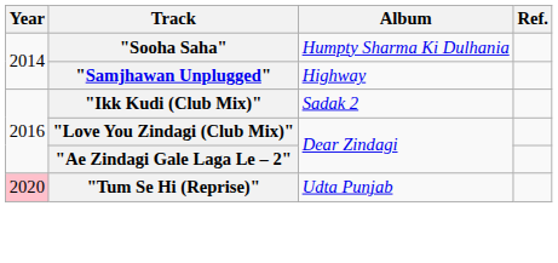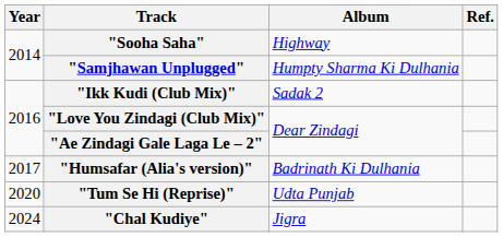 <table class="wikitable plainrowheaders">
 <tr>
 <th>Year</th>
 <th>Track</th>
 <th>Album</th>
 <th class="unsortable">Ref.</th>
 </tr>
 <tr>
 <td rowspan="2">2014</td>
 <th scope="row">"Sooha Saha"</th>
-<td><em><a href='#'>Humpty Sharma Ki Dulhania</a></em></td>
+<td><em><a href='#'>Highway</a></em></td>
 <td></td>
 </tr>
 <tr>
 <th scope="row">"<a href='#'>Samjhawan Unplugged</a>"</th>
-<td><em><a href='#'>Highway</a></em></td>
+<td><em><a href='#'>Humpty Sharma Ki Dulhania</a></em></td>
 <td></td>
 </tr>
 <tr>
 <td rowspan="3">2016</td>
 <th scope="row">"Ikk Kudi (Club Mix)"</th>
 <td><em><a href='#'>Sadak 2</a></em></td>
 <td></td>
 </tr>
 <tr>
 <th scope="row">"Love You Zindagi (Club Mix)"</th>
 <td rowspan="2"><em><a href='#'>Dear Zindagi</a></em></td>
 <td></td>
 </tr>
 <tr>
 <th scope="row">"Ae Zindagi Gale Laga Le – 2"</th>
 <td></td>
 </tr>
 <tr>
-<td style="background: pink;">2020</td>
+<td>2017</td>
+<th scope="row">"Humsafar (Alia's version)"</th>
+<td><em><a href='#'>Badrinath Ki Dulhania</a></em></td>
+<td></td>
+</tr>
+<tr>
+<td>2020</td>
 <th scope="row">"Tum Se Hi (Reprise)"</th>
 <td><em><a href='#'>Udta Punjab</a></em></td>
 <td></td>
 </tr>
+<tr>
+<td>2024</td>
+<th scope="row">"Chal Kudiye"</th>
+<td><em><a href='#'>Jigra</a></em></td>
+<td></td>
+</tr>
 </table>
